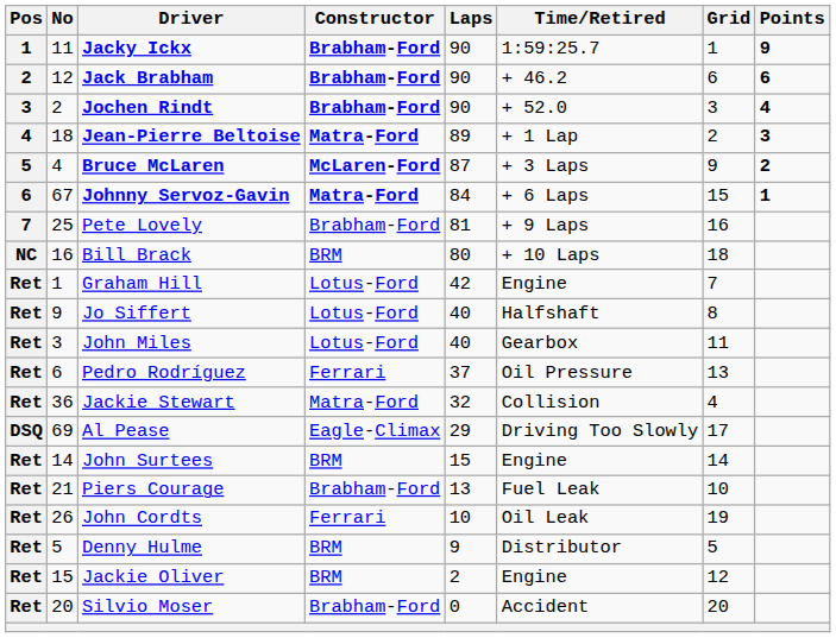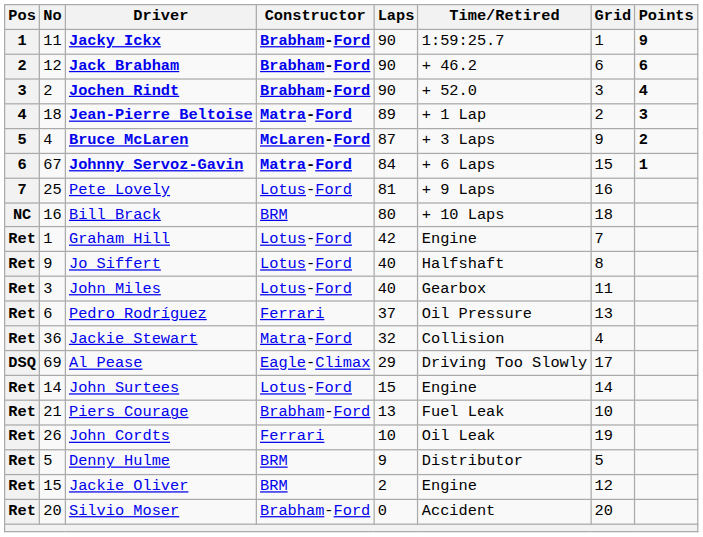 <table class="wikitable" style="font-size: 95%;">
 <tr>
 <th>Pos</th>
 <th>No</th>
 <th>Driver</th>
 <th>Constructor</th>
 <th>Laps</th>
 <th>Time/Retired</th>
 <th>Grid</th>
 <th>Points</th>
 </tr>
 <tr>
 <th>1</th>
 <td>11</td>
 <td> <strong><a href='#'>Jacky Ickx</a></strong></td>
 <td><strong><a href='#'>Brabham</a>-<a href='#'>Ford</a></strong></td>
 <td>90</td>
 <td>1:59:25.7</td>
 <td>1</td>
 <td><strong>9</strong></td>
 </tr>
 <tr>
 <th>2</th>
 <td>12</td>
 <td> <strong><a href='#'>Jack Brabham</a></strong></td>
 <td><strong><a href='#'>Brabham</a>-<a href='#'>Ford</a></strong></td>
 <td>90</td>
 <td>+ 46.2</td>
 <td>6</td>
 <td><strong>6</strong></td>
 </tr>
 <tr>
 <th>3</th>
 <td>2</td>
 <td> <strong><a href='#'>Jochen Rindt</a></strong></td>
 <td><strong><a href='#'>Brabham</a>-<a href='#'>Ford</a></strong></td>
 <td>90</td>
 <td>+ 52.0</td>
 <td>3</td>
 <td><strong>4</strong></td>
 </tr>
 <tr>
 <th>4</th>
 <td>18</td>
 <td> <strong><a href='#'>Jean-Pierre Beltoise</a></strong></td>
 <td><strong><a href='#'>Matra</a>-<a href='#'>Ford</a></strong></td>
 <td>89</td>
 <td>+ 1 Lap</td>
 <td>2</td>
 <td><strong>3</strong></td>
 </tr>
 <tr>
 <th>5</th>
 <td>4</td>
 <td> <strong><a href='#'>Bruce McLaren</a></strong></td>
 <td><strong><a href='#'>McLaren</a>-<a href='#'>Ford</a></strong></td>
 <td>87</td>
 <td>+ 3 Laps</td>
 <td>9</td>
 <td><strong>2</strong></td>
 </tr>
 <tr>
 <th>6</th>
 <td>67</td>
 <td> <strong><a href='#'>Johnny Servoz-Gavin</a></strong></td>
 <td><strong><a href='#'>Matra</a>-<a href='#'>Ford</a></strong></td>
 <td>84</td>
 <td>+ 6 Laps</td>
 <td>15</td>
 <td><strong>1</strong></td>
 </tr>
 <tr>
 <th>7</th>
 <td>25</td>
 <td> <a href='#'>Pete Lovely</a></td>
-<td><a href='#'>Brabham</a>-<a href='#'>Ford</a></td>
+<td><a href='#'>Lotus</a>-<a href='#'>Ford</a></td>
 <td>81</td>
 <td>+ 9 Laps</td>
 <td>16</td>
 <td> </td>
 </tr>
 <tr>
 <th>NC</th>
 <td>16</td>
 <td> <a href='#'>Bill Brack</a></td>
 <td><a href='#'>BRM</a></td>
 <td>80</td>
 <td>+ 10 Laps</td>
 <td>18</td>
 <td> </td>
 </tr>
 <tr>
 <th>Ret</th>
 <td>1</td>
 <td> <a href='#'>Graham Hill</a></td>
 <td><a href='#'>Lotus</a>-<a href='#'>Ford</a></td>
 <td>42</td>
 <td>Engine</td>
 <td>7</td>
 <td> </td>
 </tr>
 <tr>
 <th>Ret</th>
 <td>9</td>
 <td> <a href='#'>Jo Siffert</a></td>
 <td><a href='#'>Lotus</a>-<a href='#'>Ford</a></td>
 <td>40</td>
 <td>Halfshaft</td>
 <td>8</td>
 <td> </td>
 </tr>
 <tr>
 <th>Ret</th>
 <td>3</td>
 <td> <a href='#'>John Miles</a></td>
 <td><a href='#'>Lotus</a>-<a href='#'>Ford</a></td>
 <td>40</td>
 <td>Gearbox</td>
 <td>11</td>
 <td> </td>
 </tr>
 <tr>
 <th>Ret</th>
 <td>6</td>
 <td> <a href='#'>Pedro Rodríguez</a></td>
 <td><a href='#'>Ferrari</a></td>
 <td>37</td>
 <td>Oil Pressure</td>
 <td>13</td>
 <td> </td>
 </tr>
 <tr>
 <th>Ret</th>
 <td>36</td>
 <td> <a href='#'>Jackie Stewart</a></td>
 <td><a href='#'>Matra</a>-<a href='#'>Ford</a></td>
 <td>32</td>
 <td>Collision</td>
 <td>4</td>
 <td> </td>
 </tr>
 <tr>
 <th>DSQ</th>
 <td>69</td>
 <td> <a href='#'>Al Pease</a></td>
 <td><a href='#'>Eagle</a>-<a href='#'>Climax</a></td>
 <td>29</td>
 <td>Driving Too Slowly</td>
 <td>17</td>
 <td> </td>
 </tr>
 <tr>
 <th>Ret</th>
 <td>14</td>
 <td> <a href='#'>John Surtees</a></td>
-<td><a href='#'>BRM</a></td>
+<td><a href='#'>Lotus</a>-<a href='#'>Ford</a></td>
 <td>15</td>
 <td>Engine</td>
 <td>14</td>
 <td> </td>
 </tr>
 <tr>
 <th>Ret</th>
 <td>21</td>
 <td> <a href='#'>Piers Courage</a></td>
 <td><a href='#'>Brabham</a>-<a href='#'>Ford</a></td>
 <td>13</td>
 <td>Fuel Leak</td>
 <td>10</td>
 <td> </td>
 </tr>
 <tr>
 <th>Ret</th>
 <td>26</td>
 <td> <a href='#'>John Cordts</a></td>
 <td><a href='#'>Ferrari</a></td>
 <td>10</td>
 <td>Oil Leak</td>
 <td>19</td>
 <td> </td>
 </tr>
 <tr>
 <th>Ret</th>
 <td>5</td>
 <td> <a href='#'>Denny Hulme</a></td>
 <td><a href='#'>BRM</a></td>
 <td>9</td>
 <td>Distributor</td>
 <td>5</td>
 <td> </td>
 </tr>
 <tr>
 <th>Ret</th>
 <td>15</td>
 <td> <a href='#'>Jackie Oliver</a></td>
 <td><a href='#'>BRM</a></td>
 <td>2</td>
 <td>Engine</td>
 <td>12</td>
 <td> </td>
 </tr>
 <tr>
 <th>Ret</th>
 <td>20</td>
 <td> <a href='#'>Silvio Moser</a></td>
 <td><a href='#'>Brabham</a>-<a href='#'>Ford</a></td>
 <td>0</td>
 <td>Accident</td>
 <td>20</td>
 <td> </td>
 </tr>
 <tr>
 <th colspan="8"></th>
 </tr>
 </table>
